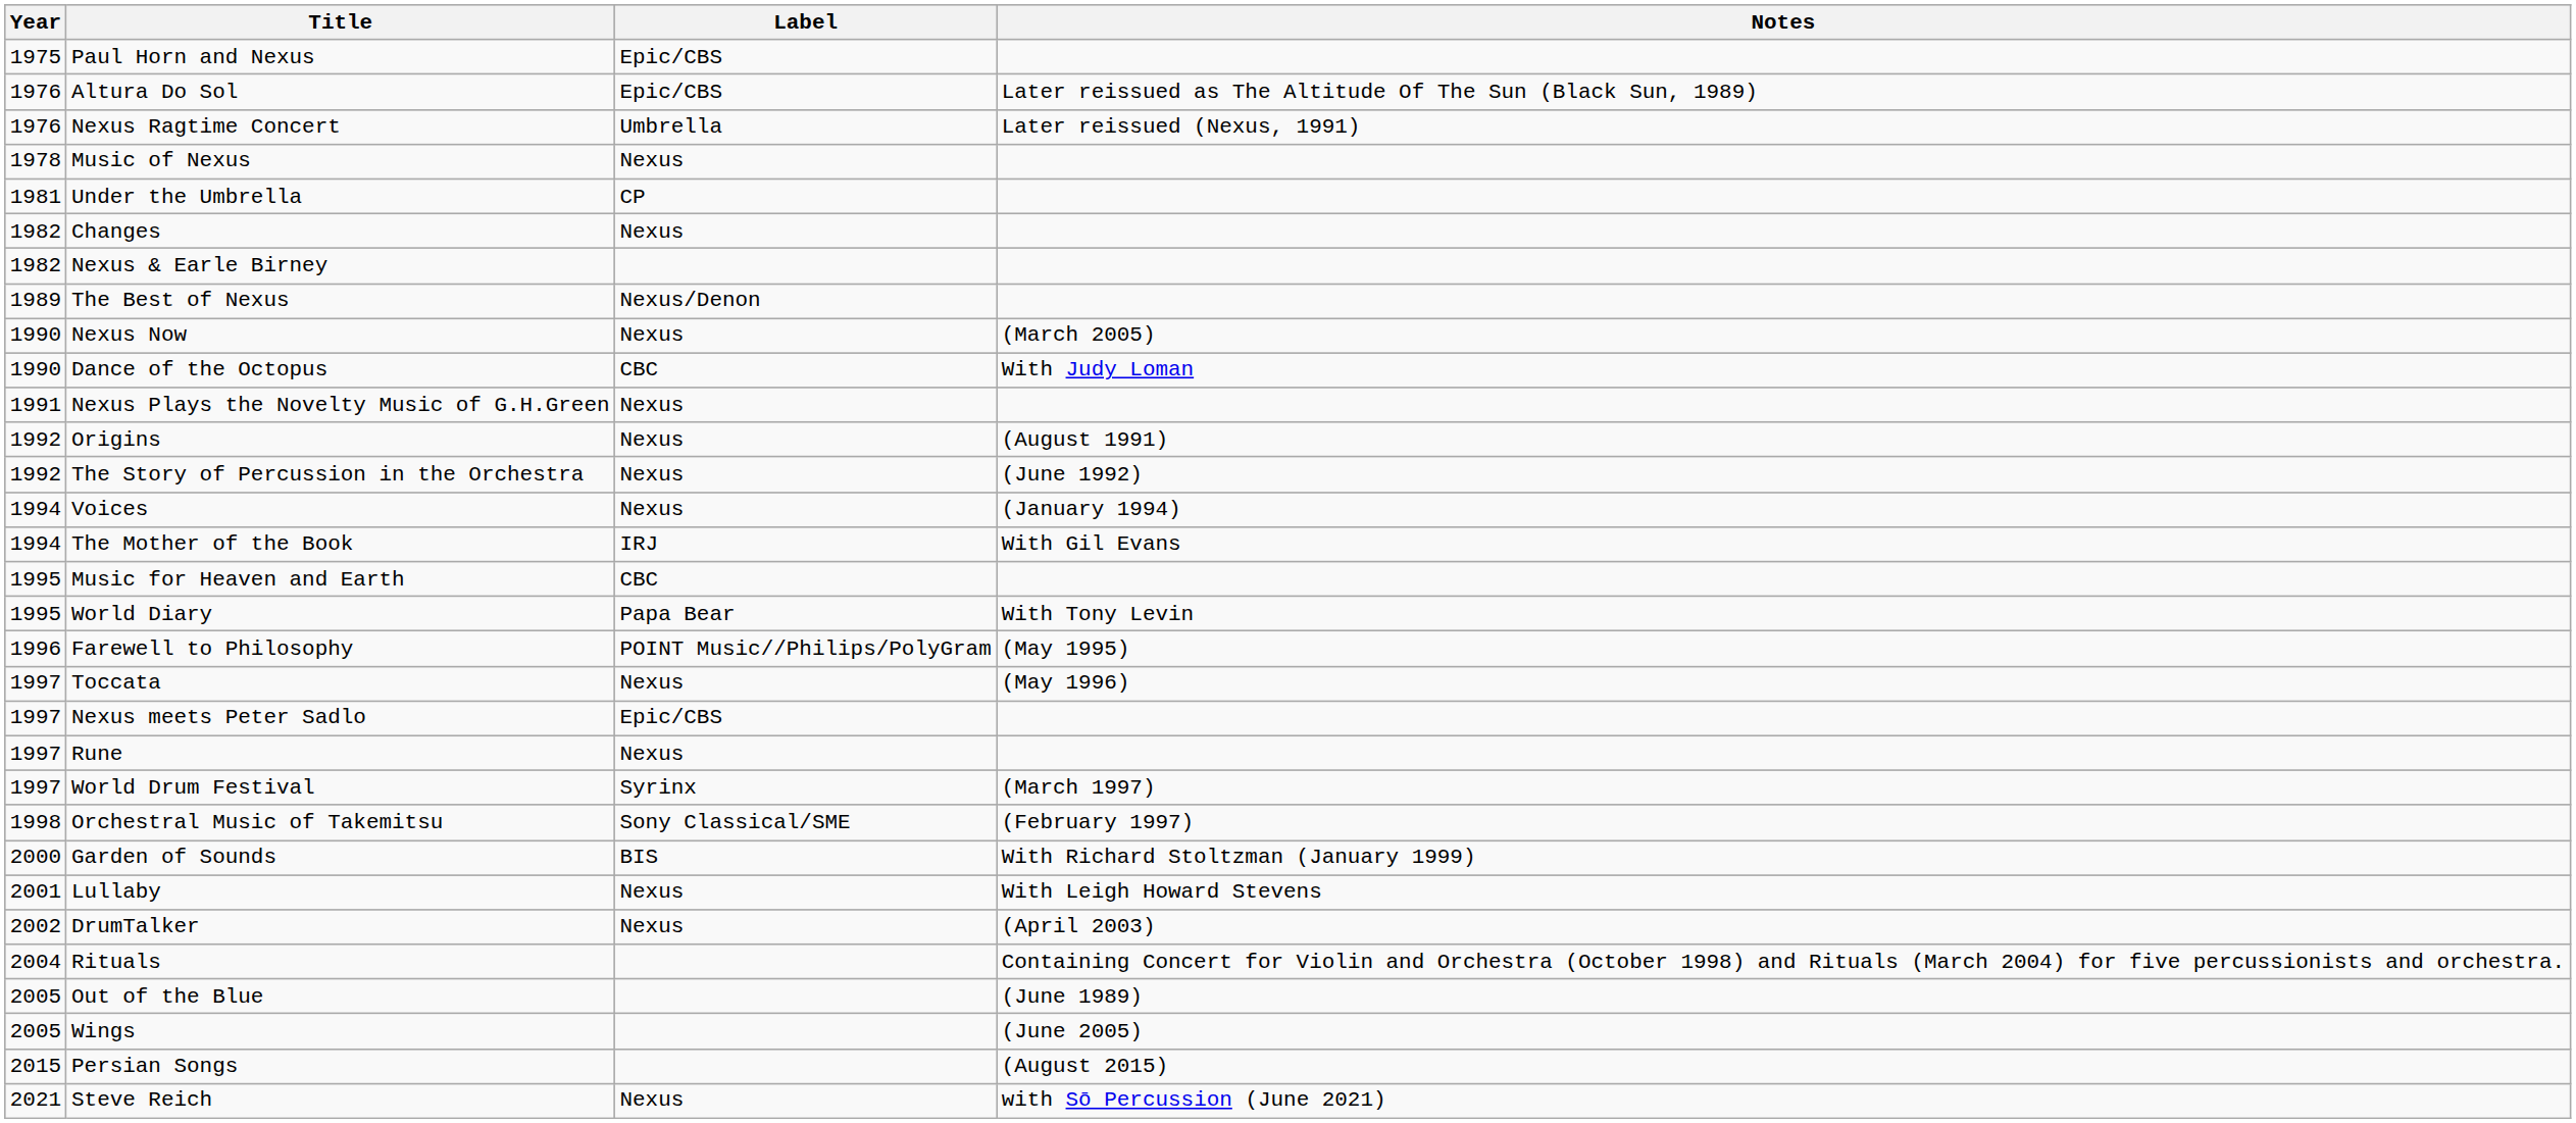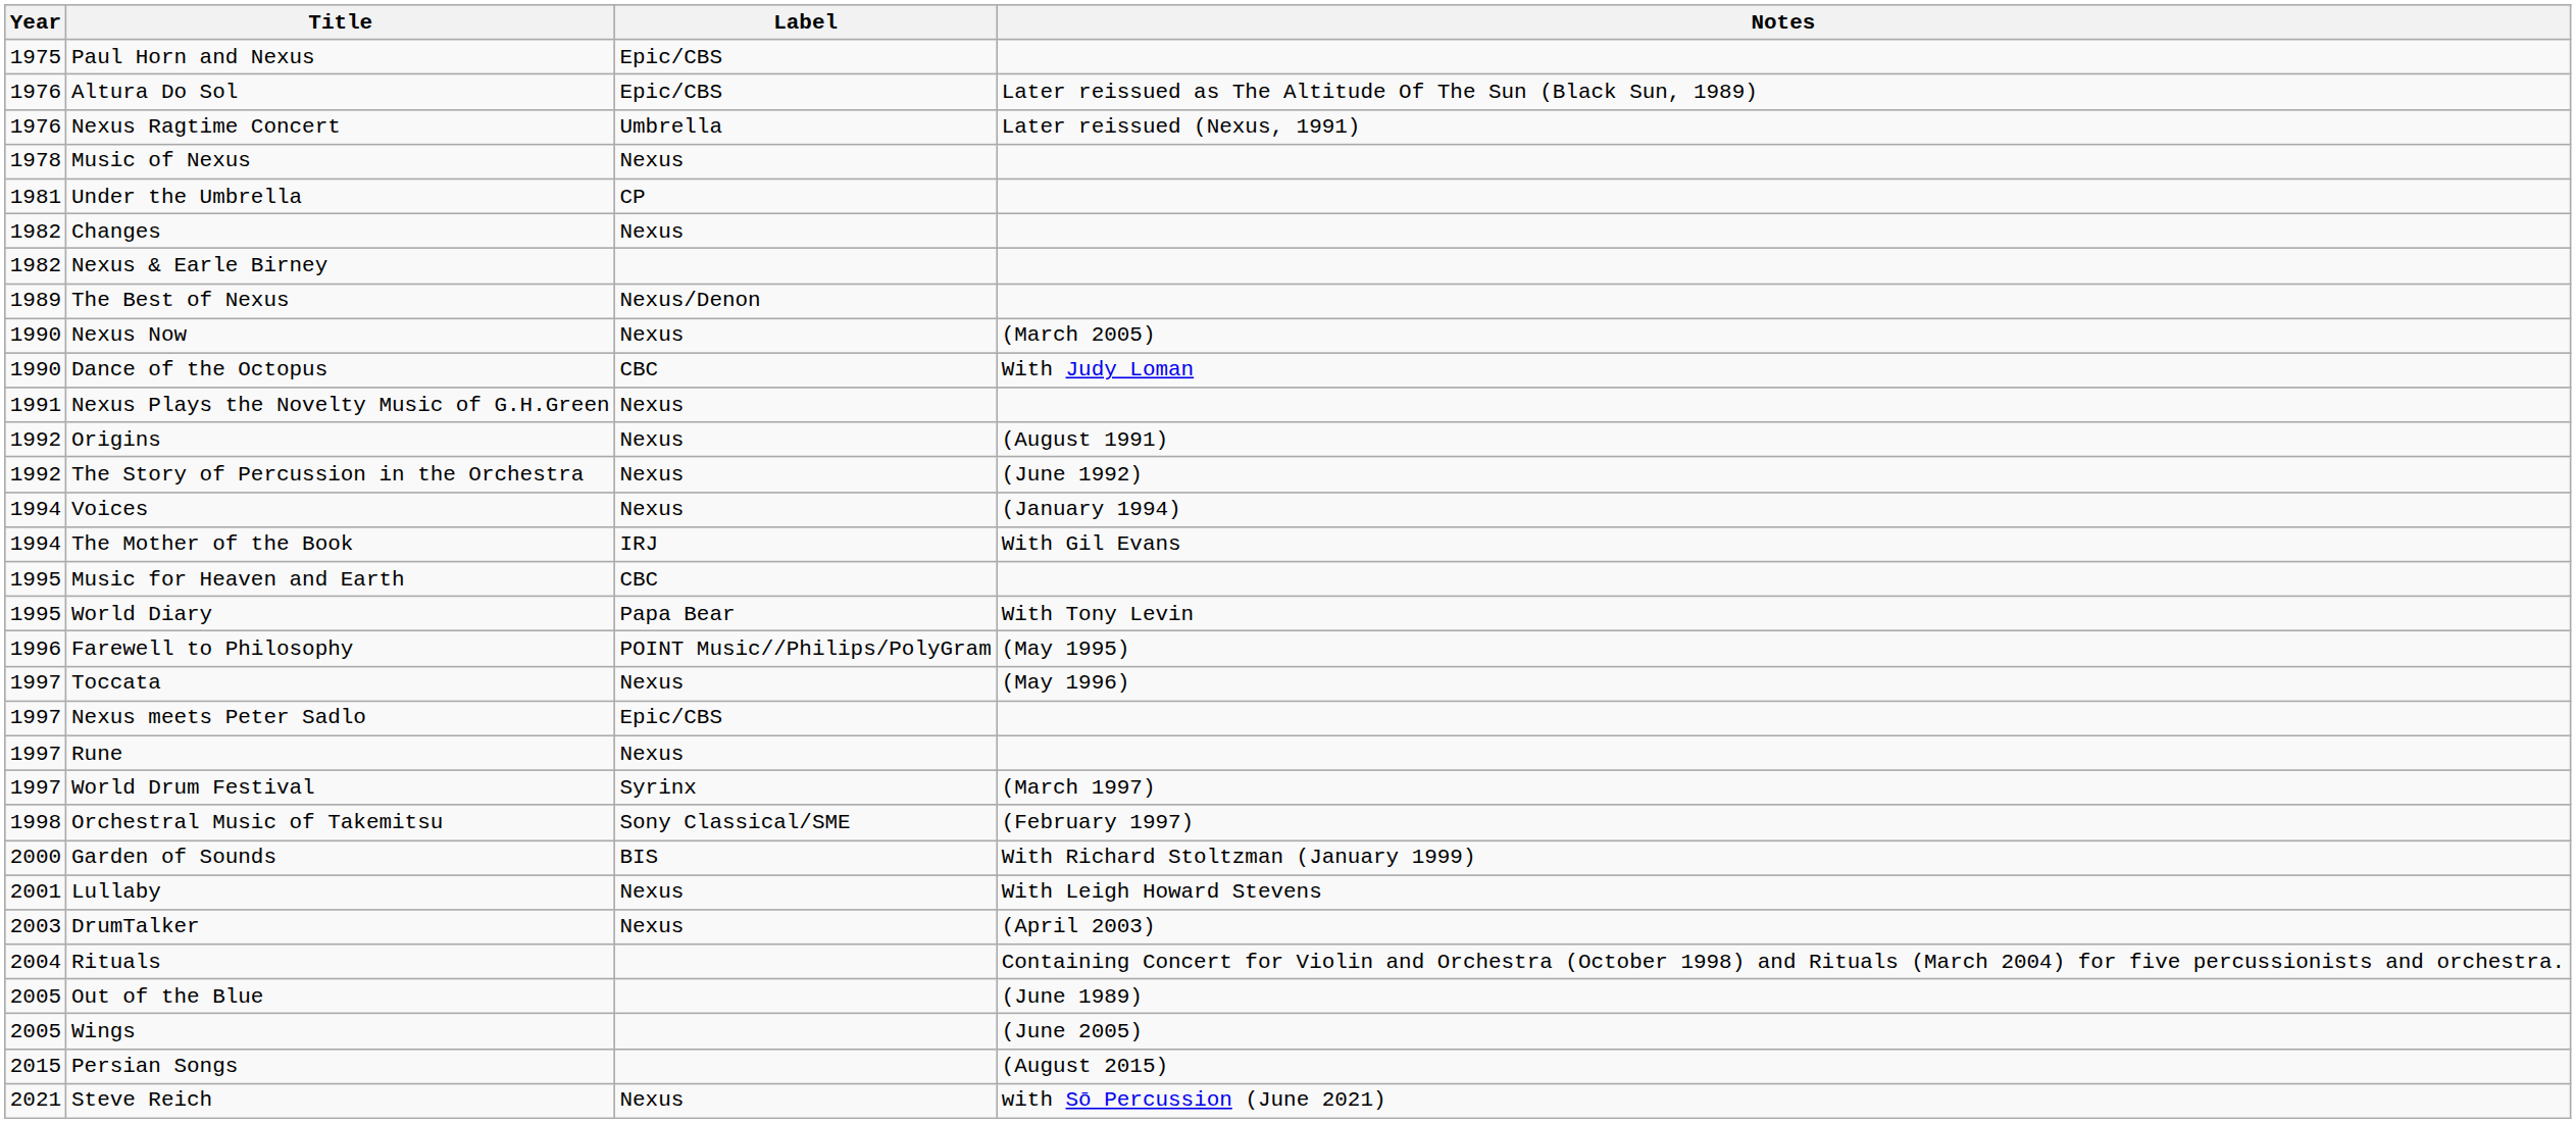 <table class="wikitable">
 <tr>
 <th>Year</th>
 <th>Title</th>
 <th>Label</th>
 <th>Notes</th>
 </tr>
 <tr>
 <td>1975</td>
 <td>Paul Horn and Nexus</td>
 <td>Epic/CBS</td>
 <td></td>
 </tr>
 <tr>
 <td>1976</td>
 <td>Altura Do Sol</td>
 <td>Epic/CBS</td>
 <td>Later reissued as The Altitude Of The Sun (Black Sun, 1989)</td>
 </tr>
 <tr>
 <td>1976</td>
 <td>Nexus Ragtime Concert</td>
 <td>Umbrella</td>
 <td>Later reissued (Nexus, 1991)</td>
 </tr>
 <tr>
 <td>1978</td>
 <td>Music of Nexus</td>
 <td>Nexus</td>
 <td></td>
 </tr>
 <tr>
 <td>1981</td>
 <td>Under the Umbrella</td>
 <td>CP</td>
 <td></td>
 </tr>
 <tr>
 <td>1982</td>
 <td>Changes</td>
 <td>Nexus</td>
 <td></td>
 </tr>
 <tr>
 <td>1982</td>
 <td>Nexus & Earle Birney</td>
 <td></td>
 <td></td>
 </tr>
 <tr>
 <td>1989</td>
 <td>The Best of Nexus</td>
 <td>Nexus/Denon</td>
 <td></td>
 </tr>
 <tr>
 <td>1990</td>
 <td>Nexus Now</td>
 <td>Nexus</td>
 <td>(March 2005)</td>
 </tr>
 <tr>
 <td>1990</td>
 <td>Dance of the Octopus</td>
 <td>CBC</td>
 <td>With <a href='#'>Judy Loman</a></td>
 </tr>
 <tr>
 <td>1991</td>
 <td>Nexus Plays the Novelty Music of G.H.Green</td>
 <td>Nexus</td>
 <td></td>
 </tr>
 <tr>
 <td>1992</td>
 <td>Origins</td>
 <td>Nexus</td>
 <td>(August 1991)</td>
 </tr>
 <tr>
 <td>1992</td>
 <td>The Story of Percussion in the Orchestra</td>
 <td>Nexus</td>
 <td>(June 1992)</td>
 </tr>
 <tr>
 <td>1994</td>
 <td>Voices</td>
 <td>Nexus</td>
 <td>(January 1994)</td>
 </tr>
 <tr>
 <td>1994</td>
 <td>The Mother of the Book</td>
 <td>IRJ</td>
 <td>With Gil Evans</td>
 </tr>
 <tr>
 <td>1995</td>
 <td>Music for Heaven and Earth</td>
 <td>CBC</td>
 <td></td>
 </tr>
 <tr>
 <td>1995</td>
 <td>World Diary</td>
 <td>Papa Bear</td>
 <td>With Tony Levin</td>
 </tr>
 <tr>
 <td>1996</td>
 <td>Farewell to Philosophy</td>
 <td>POINT Music//Philips/PolyGram</td>
 <td>(May 1995)</td>
 </tr>
 <tr>
 <td>1997</td>
 <td>Toccata</td>
 <td>Nexus</td>
 <td>(May 1996)</td>
 </tr>
 <tr>
 <td>1997</td>
 <td>Nexus meets Peter Sadlo</td>
 <td>Epic/CBS</td>
 <td></td>
 </tr>
 <tr>
 <td>1997</td>
 <td>Rune</td>
 <td>Nexus</td>
 <td></td>
 </tr>
 <tr>
 <td>1997</td>
 <td>World Drum Festival</td>
 <td>Syrinx</td>
 <td>(March 1997)</td>
 </tr>
 <tr>
 <td>1998</td>
 <td>Orchestral Music of Takemitsu</td>
 <td>Sony Classical/SME</td>
 <td>(February 1997)</td>
 </tr>
 <tr>
 <td>2000</td>
 <td>Garden of Sounds</td>
 <td>BIS</td>
 <td>With Richard Stoltzman (January 1999)</td>
 </tr>
 <tr>
 <td>2001</td>
 <td>Lullaby</td>
 <td>Nexus</td>
 <td>With Leigh Howard Stevens</td>
 </tr>
 <tr>
-<td>2002</td>
+<td>2003</td>
 <td>DrumTalker</td>
 <td>Nexus</td>
 <td>(April 2003)</td>
 </tr>
 <tr>
 <td>2004</td>
 <td>Rituals</td>
 <td></td>
 <td>Containing Concert for Violin and Orchestra (October 1998) and Rituals (March 2004) for five percussionists and orchestra.</td>
 </tr>
 <tr>
 <td>2005</td>
 <td>Out of the Blue</td>
 <td></td>
 <td>(June 1989)</td>
 </tr>
 <tr>
 <td>2005</td>
 <td>Wings</td>
 <td></td>
 <td>(June 2005)</td>
 </tr>
 <tr>
 <td>2015</td>
 <td>Persian Songs</td>
 <td></td>
 <td>(August 2015)</td>
 </tr>
 <tr>
 <td>2021</td>
 <td>Steve Reich</td>
 <td>Nexus</td>
 <td>with <a href='#'>Sō Percussion</a> (June 2021)</td>
 </tr>
 </table>
